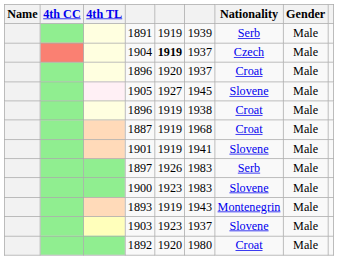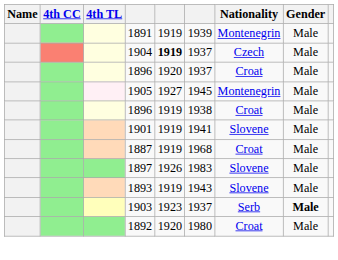 <table class="wikitable sortable" style=text-align:center>
 <tr>
 <th scope="col">Name</th>
 <th scope="col"><a href='#'>4th CC</a></th>
 <th scope="col"><a href='#'>4th TL</a></th>
 <th scope="col"></th>
 <th scope="col"></th>
 <th scope="col"></th>
 <th scope="col">Nationality</th>
 <th scope="col">Gender</th>
 <th scope="col" class="unsortable"></th>
 </tr>
 <tr>
 <th align="center" scope="row" style="font-weight:normal;"></th>
 <td bgcolor = LightGreen></td>
 <td bgcolor = LightYellow></td>
 <td>1891</td>
 <td>1919</td>
 <td>1939</td>
-<td><a href='#'>Serb</a></td>
+<td><a href='#'>Montenegrin</a></td>
 <td>Male</td>
 <td></td>
 </tr>
 <tr>
 <th align="center" scope="row" style="font-weight:normal;"></th>
 <td bgcolor = Salmon></td>
 <td bgcolor = LightYellow></td>
 <td>1904</td>
 <td><strong>1919</strong></td>
 <td>1937</td>
 <td><a href='#'>Czech</a></td>
 <td>Male</td>
 <td></td>
 </tr>
 <tr>
 <th align="center" scope="row" style="font-weight:normal;"></th>
 <td bgcolor = LightGreen></td>
 <td bgcolor = LightYellow></td>
 <td>1896</td>
 <td>1920</td>
 <td>1937</td>
 <td><a href='#'>Croat</a></td>
 <td>Male</td>
 <td></td>
 </tr>
 <tr>
 <th align="center" scope="row" style="font-weight:normal;"></th>
 <td bgcolor = LightGreen></td>
 <td bgcolor = LavenderBlush></td>
 <td>1905</td>
 <td>1927</td>
 <td>1945</td>
-<td><a href='#'>Slovene</a></td>
+<td><a href='#'>Montenegrin</a></td>
 <td>Male</td>
 <td></td>
 </tr>
 <tr>
 <th align="center" scope="row" style="font-weight:normal;"></th>
 <td bgcolor = LightGreen></td>
 <td bgcolor = LightYellow></td>
 <td>1896</td>
 <td>1919</td>
 <td>1938</td>
 <td><a href='#'>Croat</a></td>
 <td>Male</td>
 <td></td>
 </tr>
 <tr>
 <th align="center" scope="row" style="font-weight:normal;"></th>
 <td bgcolor = LightGreen></td>
 <td bgcolor = PeachPuff></td>
+<td>1901</td>
+<td>1919</td>
+<td>1941</td>
+<td><a href='#'>Slovene</a></td>
+<td>Male</td>
+<td></td>
+</tr>
+<tr>
+<th align="center" scope="row" style="font-weight:normal;"></th>
+<td bgcolor = LightGreen></td>
+<td bgcolor = PeachPuff></td>
 <td>1887</td>
 <td>1919</td>
 <td>1968</td>
 <td><a href='#'>Croat</a></td>
 <td>Male</td>
 <td></td>
 </tr>
 <tr>
 <th align="center" scope="row" style="font-weight:normal;"></th>
 <td bgcolor = LightGreen></td>
-<td bgcolor = PeachPuff></td>
-<td>1901</td>
-<td>1919</td>
-<td>1941</td>
-<td><a href='#'>Slovene</a></td>
-<td>Male</td>
-<td></td>
-</tr>
-<tr>
-<th align="center" scope="row" style="font-weight:normal;"></th>
-<td bgcolor = LightGreen></td>
 <td bgcolor = LightGreen></td>
 <td>1897</td>
 <td>1926</td>
-<td>1983</td>
-<td><a href='#'>Serb</a></td>
-<td>Male</td>
-<td></td>
-</tr>
-<tr>
-<th align="center" scope="row" style="font-weight:normal;"></th>
-<td bgcolor = LightGreen></td>
-<td bgcolor = LightGreen></td>
-<td>1900</td>
-<td>1923</td>
 <td>1983</td>
 <td><a href='#'>Slovene</a></td>
 <td>Male</td>
 <td></td>
 </tr>
 <tr>
 <th align="center" scope="row" style="font-weight:normal;"></th>
 <td bgcolor = LightGreen></td>
 <td bgcolor = PeachPuff></td>
 <td>1893</td>
 <td>1919</td>
 <td>1943</td>
-<td><a href='#'>Montenegrin</a></td>
+<td><a href='#'>Slovene</a></td>
 <td>Male</td>
 <td></td>
 </tr>
 <tr>
 <th align="center" scope="row" style="font-weight:normal;"></th>
 <td bgcolor = LightGreen></td>
 <td bgcolor = ffffbb></td>
 <td>1903</td>
 <td>1923</td>
 <td>1937</td>
-<td><a href='#'>Slovene</a></td>
-<td>Male</td>
+<td><a href='#'>Serb</a></td>
+<td><strong>Male</strong></td>
 <td></td>
 </tr>
 <tr>
 <th align="center" scope="row" style="font-weight:normal;"></th>
 <td bgcolor = LightGreen></td>
 <td bgcolor = LightGreen></td>
 <td>1892</td>
 <td>1920</td>
 <td>1980</td>
 <td><a href='#'>Croat</a></td>
 <td>Male</td>
 <td></td>
 </tr>
 </table>
